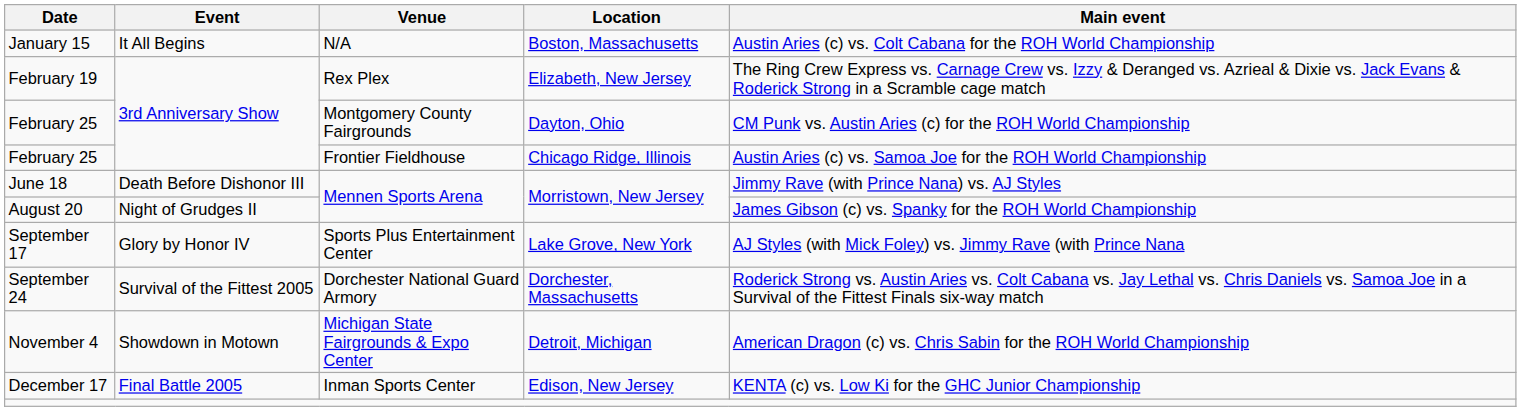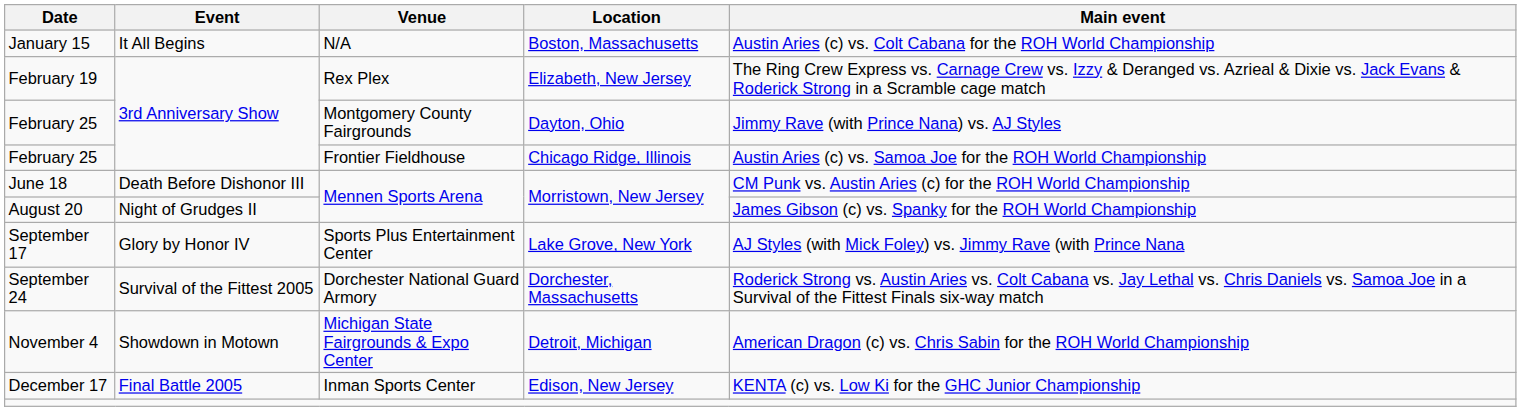 <table class="sortable wikitable succession-box" style="font-size:85%;">
 <tr>
 <th width=7%>Date</th>
 <th width="13%">Event</th>
 <th width=13%>Venue</th>
 <th width=13%>Location</th>
 <th width=50%>Main event</th>
 </tr>
 <tr>
 <td>January 15</td>
 <td>It All Begins</td>
 <td>N/A</td>
 <td><a href='#'>Boston, Massachusetts</a></td>
 <td><a href='#'>Austin Aries</a> (c) vs. <a href='#'>Colt Cabana</a> for the <a href='#'>ROH World Championship</a></td>
 </tr>
 <tr>
 <td>February 19</td>
 <td rowspan=3><a href='#'>3rd Anniversary Show</a></td>
 <td>Rex Plex</td>
 <td><a href='#'>Elizabeth, New Jersey</a></td>
 <td>The Ring Crew Express vs. <a href='#'>Carnage Crew</a> vs. <a href='#'>Izzy</a> & Deranged vs. Azrieal & Dixie vs. <a href='#'>Jack Evans</a> & <a href='#'>Roderick Strong</a> in a Scramble cage match</td>
 </tr>
 <tr>
 <td>February 25</td>
 <td>Montgomery County Fairgrounds</td>
 <td><a href='#'>Dayton, Ohio</a></td>
-<td><a href='#'>CM Punk</a> vs. <a href='#'>Austin Aries</a> (c) for the <a href='#'>ROH World Championship</a></td>
+<td><a href='#'>Jimmy Rave</a> (with <a href='#'>Prince Nana</a>) vs. <a href='#'>AJ Styles</a></td>
 </tr>
 <tr>
 <td>February 25</td>
 <td>Frontier Fieldhouse</td>
 <td><a href='#'>Chicago Ridge, Illinois</a></td>
 <td><a href='#'>Austin Aries</a> (c) vs. <a href='#'>Samoa Joe</a> for the <a href='#'>ROH World Championship</a></td>
 </tr>
 <tr>
 <td>June 18</td>
 <td>Death Before Dishonor III</td>
 <td rowspan=2><a href='#'>Mennen Sports Arena</a></td>
 <td rowspan=2><a href='#'>Morristown, New Jersey</a></td>
-<td><a href='#'>Jimmy Rave</a> (with <a href='#'>Prince Nana</a>) vs. <a href='#'>AJ Styles</a></td>
+<td><a href='#'>CM Punk</a> vs. <a href='#'>Austin Aries</a> (c) for the <a href='#'>ROH World Championship</a></td>
 </tr>
 <tr>
 <td>August 20</td>
 <td>Night of Grudges II</td>
 <td><a href='#'>James Gibson</a> (c) vs. <a href='#'>Spanky</a> for the <a href='#'>ROH World Championship</a></td>
 </tr>
 <tr>
 <td>September 17</td>
 <td>Glory by Honor IV</td>
 <td>Sports Plus Entertainment Center</td>
 <td><a href='#'>Lake Grove, New York</a></td>
 <td><a href='#'>AJ Styles</a> (with <a href='#'>Mick Foley</a>) vs. <a href='#'>Jimmy Rave</a> (with <a href='#'>Prince Nana</a></td>
 </tr>
 <tr>
 <td>September 24</td>
 <td>Survival of the Fittest 2005</td>
 <td>Dorchester National Guard Armory</td>
 <td><a href='#'>Dorchester, Massachusetts</a></td>
 <td><a href='#'>Roderick Strong</a> vs. <a href='#'>Austin Aries</a> vs. <a href='#'>Colt Cabana</a> vs. <a href='#'>Jay Lethal</a> vs. <a href='#'>Chris Daniels</a> vs. <a href='#'>Samoa Joe</a> in a Survival of the Fittest Finals six-way match</td>
 </tr>
 <tr>
 <td>November 4</td>
 <td>Showdown in Motown</td>
 <td><a href='#'>Michigan State Fairgrounds & Expo Center</a></td>
 <td><a href='#'>Detroit, Michigan</a></td>
 <td><a href='#'>American Dragon</a> (c) vs. <a href='#'>Chris Sabin</a> for the <a href='#'>ROH World Championship</a></td>
 </tr>
 <tr>
 <td>December 17</td>
 <td><a href='#'>Final Battle 2005</a></td>
 <td>Inman Sports Center</td>
 <td><a href='#'>Edison, New Jersey</a></td>
 <td><a href='#'>KENTA</a> (c) vs. <a href='#'>Low Ki</a> for the <a href='#'>GHC Junior Championship</a></td>
 </tr>
 <tr>
 <td colspan="6"></td>
 </tr>
 </table>
